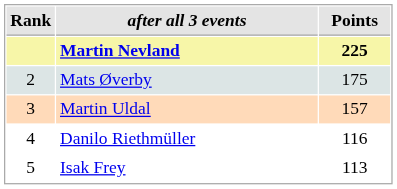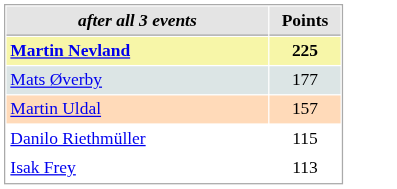 <table cellspacing="1" cellpadding="3" style="border:1px solid #AAAAAA;font-size:86%">
 <tr style="background-color: #E4E4E4;">
-<th style="border-bottom:1px solid #AAAAAA; width: 10px;">Rank</th>
 <th style="border-bottom:1px solid #AAAAAA; width: 200px;"><em>after all 3 events</em></th>
 <th style="border-bottom:1px solid #AAAAAA; width: 50px;">Points</th>
 </tr>
 <tr style="background:#f7f6a8;">
-<td align=center></td>
 <td> <strong><a href='#'>Martin Nevland</a></strong></td>
 <td align=center><strong>225</strong></td>
 </tr>
 <tr style="background:#dce5e5;">
-<td align=center>2</td>
 <td> <a href='#'>Mats Øverby</a></td>
-<td align=center>175</td>
+<td align=center>177</td>
 </tr>
 <tr style="background:#ffdab9;">
-<td align=center>3</td>
 <td> <a href='#'>Martin Uldal</a></td>
 <td align=center>157</td>
 </tr>
 <tr>
-<td align=center>4</td>
 <td> <a href='#'>Danilo Riethmüller</a></td>
-<td align=center>116</td>
+<td align=center>115</td>
 </tr>
 <tr>
-<td align=center>5</td>
 <td> <a href='#'>Isak Frey</a></td>
 <td align=center>113</td>
 </tr>
 </table>
